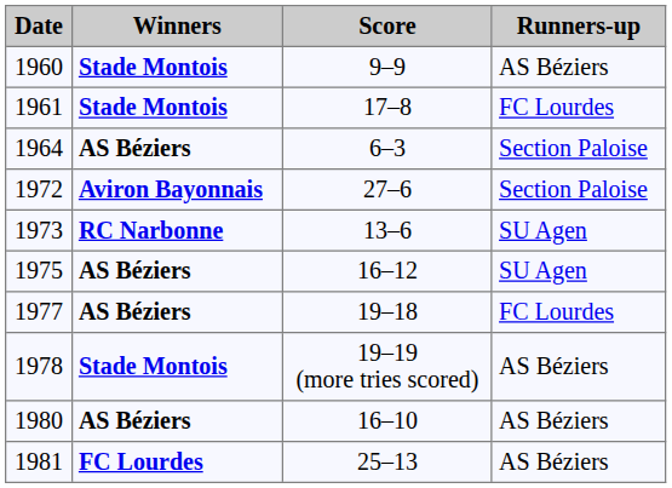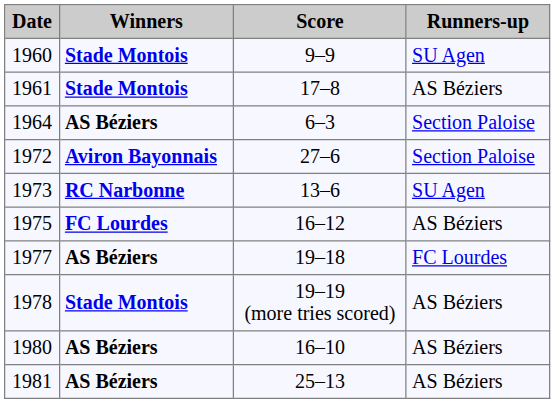 <table cellpadding="4" cellspacing="0" border="1" style="background:#f7f8ff; width:70%; font-size:100%; border:gray solid 1px; border-collapse:collapse;">
 <tr style="background:#ccc;">
 <td align=center><strong>Date</strong></td>
 <td align=center><strong>Winners</strong></td>
 <td align=center><strong>Score</strong></td>
 <td align=center><strong>Runners-up</strong></td>
 </tr>
 <tr>
 <td align=center>1960</td>
 <td><strong><a href='#'>Stade Montois</a> </strong></td>
 <td align=center>9–9</td>
-<td>AS Béziers</td>
+<td><a href='#'>SU Agen</a></td>
 </tr>
 <tr>
 <td align=center>1961</td>
 <td><strong><a href='#'>Stade Montois</a> </strong></td>
 <td align=center>17–8</td>
-<td><a href='#'>FC Lourdes</a></td>
+<td>AS Béziers</td>
 </tr>
 <tr>
 <td align=center>1964</td>
 <td><strong>AS Béziers</strong></td>
 <td align=center>6–3</td>
 <td><a href='#'>Section Paloise</a></td>
 </tr>
 <tr>
 <td align=center>1972</td>
 <td><strong><a href='#'>Aviron Bayonnais</a></strong></td>
 <td align=center>27–6</td>
 <td><a href='#'>Section Paloise</a></td>
 </tr>
 <tr>
 <td align=center>1973</td>
 <td><strong><a href='#'>RC Narbonne</a></strong></td>
 <td align=center>13–6</td>
 <td><a href='#'>SU Agen</a></td>
 </tr>
 <tr>
 <td align=center>1975</td>
-<td><strong>AS Béziers</strong></td>
+<td><strong><a href='#'>FC Lourdes</a></strong></td>
 <td align=center>16–12</td>
-<td><a href='#'>SU Agen</a></td>
+<td>AS Béziers</td>
 </tr>
 <tr>
 <td align=center>1977</td>
 <td><strong>AS Béziers </strong></td>
 <td align=center>19–18</td>
 <td><a href='#'>FC Lourdes</a></td>
 </tr>
 <tr>
 <td align=center>1978</td>
 <td><strong><a href='#'>Stade Montois</a> </strong></td>
 <td align=center>19–19 <br> (more tries scored)</td>
 <td>AS Béziers</td>
 </tr>
 <tr>
 <td align=center>1980</td>
 <td><strong>AS Béziers</strong></td>
 <td align=center>16–10</td>
 <td>AS Béziers</td>
 </tr>
 <tr>
 <td align=center>1981</td>
-<td><strong><a href='#'>FC Lourdes</a></strong></td>
+<td><strong>AS Béziers</strong></td>
 <td align=center>25–13</td>
 <td>AS Béziers</td>
 </tr>
 </table>
